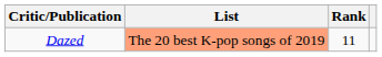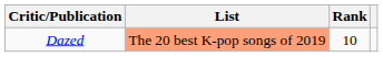 <table class="sortable wikitable">
 <tr>
 <th>Critic/Publication</th>
 <th>List</th>
 <th>Rank</th>
 <th class="unsortable"></th>
 </tr>
 <tr>
 <td align="center"><em><a href='#'>Dazed</a></em></td>
 <td align="center" style="background: lightsalmon;">The 20 best K-pop songs of 2019</td>
-<td align="center">11</td>
+<td align="center">10</td>
 <td align="center"></td>
 </tr>
 </table>
